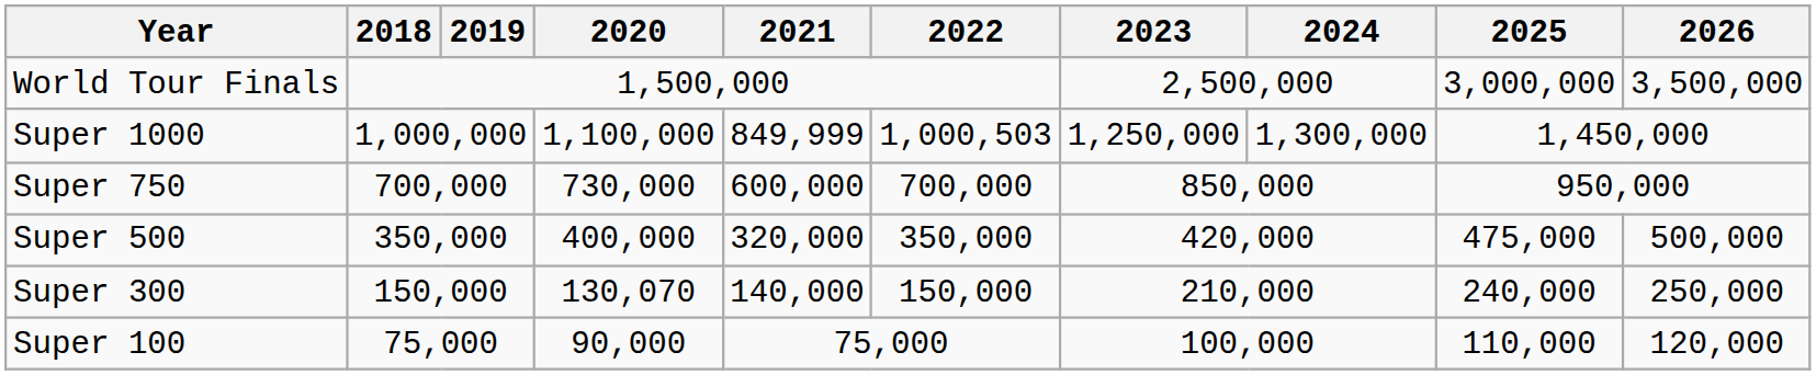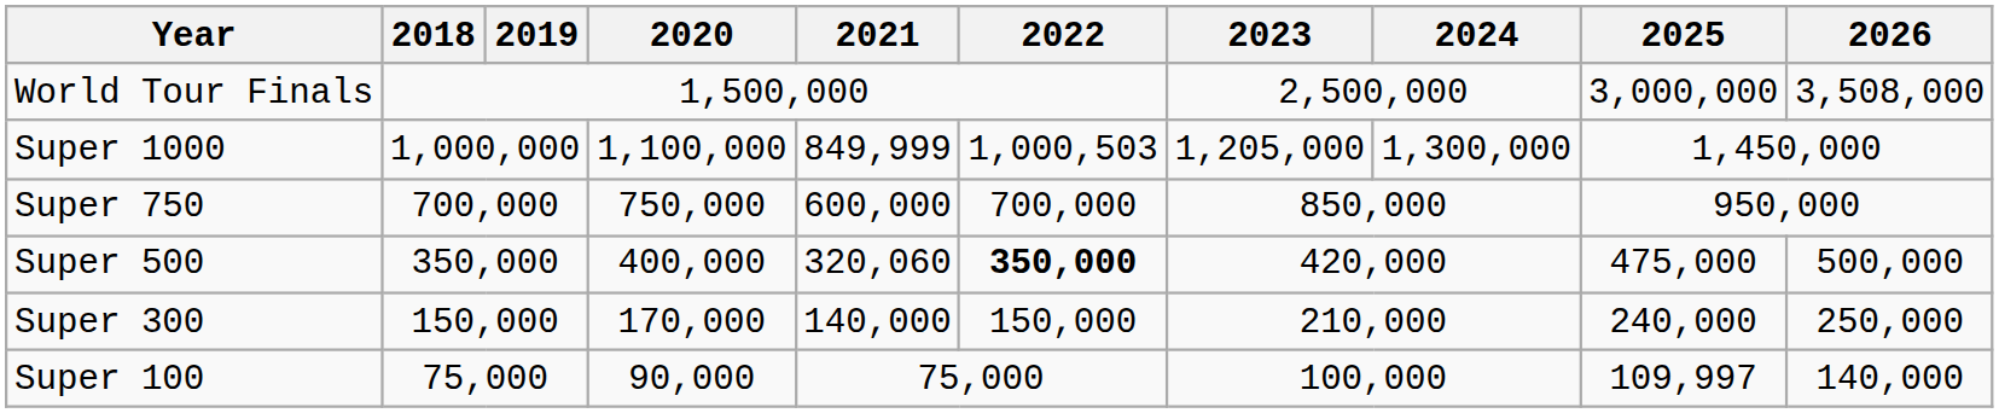 <table class=wikitable style="text-align:center;">
 <tr>
 <th>Year</th>
 <th>2018</th>
 <th>2019</th>
 <th>2020</th>
 <th>2021</th>
 <th>2022</th>
 <th>2023</th>
 <th>2024</th>
 <th>2025</th>
 <th>2026</th>
 </tr>
 <tr>
 <td style="text-align:left">World Tour Finals</td>
 <td colspan=5>1,500,000</td>
 <td colspan=2>2,500,000</td>
 <td>3,000,000</td>
-<td>3,500,000</td>
+<td>3,508,000</td>
 </tr>
 <tr>
 <td style="text-align:left">Super 1000</td>
 <td colspan=2>1,000,000</td>
 <td>1,100,000</td>
 <td>849,999</td>
 <td>1,000,503</td>
-<td>1,250,000</td>
+<td>1,205,000</td>
 <td>1,300,000</td>
 <td colspan=2>1,450,000</td>
 </tr>
 <tr>
 <td style="text-align:left">Super 750</td>
 <td colspan=2>700,000</td>
-<td>730,000</td>
+<td>750,000</td>
 <td>600,000</td>
 <td>700,000</td>
 <td colspan=2>850,000</td>
 <td colspan=2>950,000</td>
 </tr>
 <tr>
 <td style="text-align:left">Super 500</td>
 <td colspan=2>350,000</td>
 <td>400,000</td>
-<td>320,000</td>
-<td>350,000</td>
+<td>320,060</td>
+<td><strong>350,000</strong></td>
 <td colspan=2>420,000</td>
 <td>475,000</td>
 <td>500,000</td>
 </tr>
 <tr>
 <td style="text-align:left">Super 300</td>
 <td colspan=2>150,000</td>
-<td>130,070</td>
+<td>170,000</td>
 <td>140,000</td>
 <td>150,000</td>
 <td colspan=2>210,000</td>
 <td>240,000</td>
 <td>250,000</td>
 </tr>
 <tr>
 <td style="text-align:left">Super 100</td>
 <td colspan=2>75,000</td>
 <td>90,000</td>
 <td colspan=2>75,000</td>
 <td colspan=2>100,000</td>
-<td>110,000</td>
-<td>120,000</td>
+<td>109,997</td>
+<td>140,000</td>
 </tr>
 </table>
